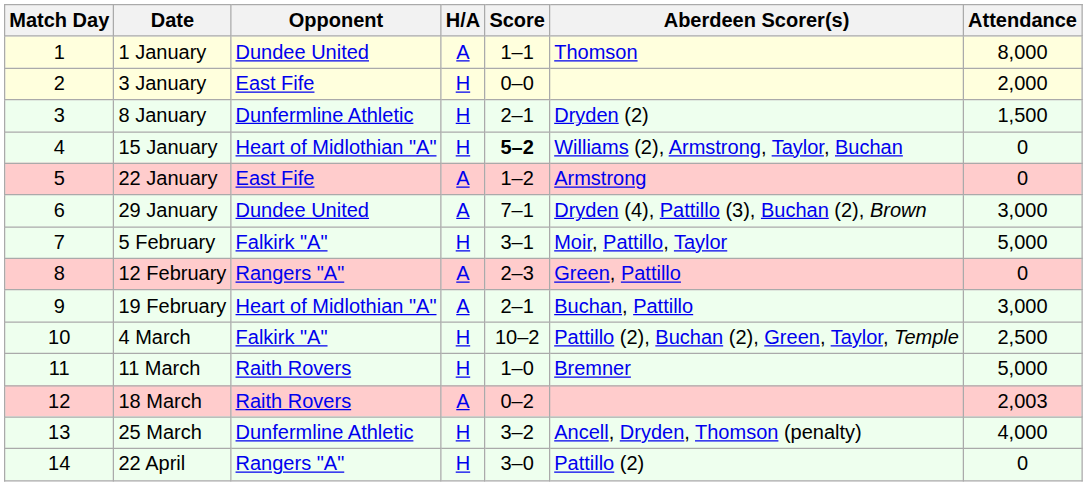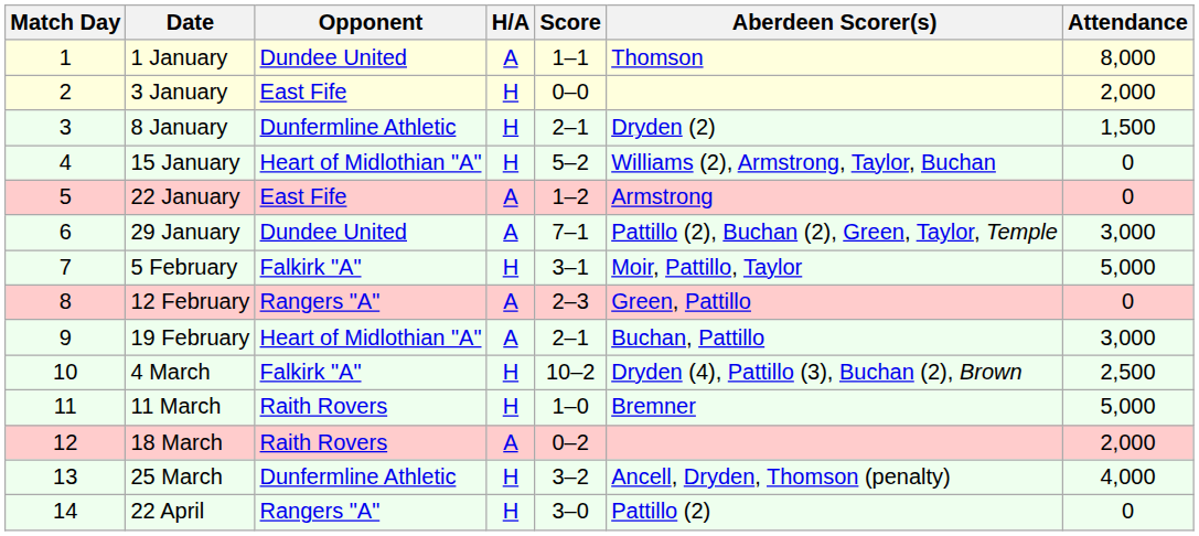 <table class="wikitable" style="text-align:center">
 <tr>
 <th>Match Day</th>
 <th>Date</th>
 <th>Opponent</th>
 <th>H/A</th>
 <th>Score</th>
 <th>Aberdeen Scorer(s)</th>
 <th>Attendance</th>
 </tr>
 <tr bgcolor=#FFFFDD>
 <td>1</td>
 <td align=left>1 January</td>
 <td align=left><a href='#'>Dundee United</a></td>
 <td><a href='#'>A</a></td>
 <td>1–1</td>
 <td align=left><a href='#'>Thomson</a></td>
 <td>8,000</td>
 </tr>
 <tr bgcolor=#FFFFDD>
 <td>2</td>
 <td align=left>3 January</td>
 <td align=left><a href='#'>East Fife</a></td>
 <td><a href='#'>H</a></td>
 <td>0–0</td>
 <td align=left></td>
 <td>2,000</td>
 </tr>
 <tr bgcolor=#EEFFEE>
 <td>3</td>
 <td align=left>8 January</td>
 <td align=left><a href='#'>Dunfermline Athletic</a></td>
 <td><a href='#'>H</a></td>
 <td>2–1</td>
 <td align=left><a href='#'>Dryden</a> (2)</td>
 <td>1,500</td>
 </tr>
 <tr bgcolor=#EEFFEE>
 <td>4</td>
 <td align=left>15 January</td>
 <td align=left><a href='#'>Heart of Midlothian "A"</a></td>
 <td><a href='#'>H</a></td>
-<td><strong>5–2</strong></td>
+<td>5–2</td>
 <td align=left><a href='#'>Williams</a> (2), <a href='#'>Armstrong</a>, <a href='#'>Taylor</a>, <a href='#'>Buchan</a></td>
 <td>0</td>
 </tr>
 <tr bgcolor=#FFCCCC>
 <td>5</td>
 <td align=left>22 January</td>
 <td align=left><a href='#'>East Fife</a></td>
 <td><a href='#'>A</a></td>
 <td>1–2</td>
 <td align=left><a href='#'>Armstrong</a></td>
 <td>0</td>
 </tr>
 <tr bgcolor=#EEFFEE>
 <td>6</td>
 <td align=left>29 January</td>
 <td align=left><a href='#'>Dundee United</a></td>
 <td><a href='#'>A</a></td>
 <td>7–1</td>
-<td align=left><a href='#'>Dryden</a> (4), <a href='#'>Pattillo</a> (3), <a href='#'>Buchan</a> (2), <em>Brown</em></td>
+<td align=left><a href='#'>Pattillo</a> (2), <a href='#'>Buchan</a> (2), <a href='#'>Green</a>, <a href='#'>Taylor</a>, <em>Temple</em></td>
 <td>3,000</td>
 </tr>
 <tr bgcolor=#EEFFEE>
 <td>7</td>
 <td align=left>5 February</td>
 <td align=left><a href='#'>Falkirk "A"</a></td>
 <td><a href='#'>H</a></td>
 <td>3–1</td>
 <td align=left><a href='#'>Moir</a>, <a href='#'>Pattillo</a>, <a href='#'>Taylor</a></td>
 <td>5,000</td>
 </tr>
 <tr bgcolor=#FFCCCC>
 <td>8</td>
 <td align=left>12 February</td>
 <td align=left><a href='#'>Rangers "A"</a></td>
 <td><a href='#'>A</a></td>
 <td>2–3</td>
 <td align=left><a href='#'>Green</a>, <a href='#'>Pattillo</a></td>
 <td>0</td>
 </tr>
 <tr bgcolor=#EEFFEE>
 <td>9</td>
 <td align=left>19 February</td>
 <td align=left><a href='#'>Heart of Midlothian "A"</a></td>
 <td><a href='#'>A</a></td>
 <td>2–1</td>
 <td align=left><a href='#'>Buchan</a>, <a href='#'>Pattillo</a></td>
 <td>3,000</td>
 </tr>
 <tr bgcolor=#EEFFEE>
 <td>10</td>
 <td align=left>4 March</td>
 <td align=left><a href='#'>Falkirk "A"</a></td>
 <td><a href='#'>H</a></td>
 <td>10–2</td>
-<td align=left><a href='#'>Pattillo</a> (2), <a href='#'>Buchan</a> (2), <a href='#'>Green</a>, <a href='#'>Taylor</a>, <em>Temple</em></td>
+<td align=left><a href='#'>Dryden</a> (4), <a href='#'>Pattillo</a> (3), <a href='#'>Buchan</a> (2), <em>Brown</em></td>
 <td>2,500</td>
 </tr>
 <tr bgcolor=#EEFFEE>
 <td>11</td>
 <td align=left>11 March</td>
 <td align=left><a href='#'>Raith Rovers</a></td>
 <td><a href='#'>H</a></td>
 <td>1–0</td>
 <td align=left><a href='#'>Bremner</a></td>
 <td>5,000</td>
 </tr>
 <tr bgcolor=#FFCCCC>
 <td>12</td>
 <td align=left>18 March</td>
 <td align=left><a href='#'>Raith Rovers</a></td>
 <td><a href='#'>A</a></td>
 <td>0–2</td>
 <td align=left></td>
-<td>2,003</td>
+<td>2,000</td>
 </tr>
 <tr bgcolor=#EEFFEE>
 <td>13</td>
 <td align=left>25 March</td>
 <td align=left><a href='#'>Dunfermline Athletic</a></td>
 <td><a href='#'>H</a></td>
 <td>3–2</td>
 <td align=left><a href='#'>Ancell</a>, <a href='#'>Dryden</a>, <a href='#'>Thomson</a> (penalty)</td>
 <td>4,000</td>
 </tr>
 <tr bgcolor=#EEFFEE>
 <td>14</td>
 <td align=left>22 April</td>
 <td align=left><a href='#'>Rangers "A"</a></td>
 <td><a href='#'>H</a></td>
 <td>3–0</td>
 <td align=left><a href='#'>Pattillo</a> (2)</td>
 <td>0</td>
 </tr>
 </table>
